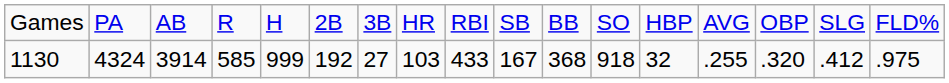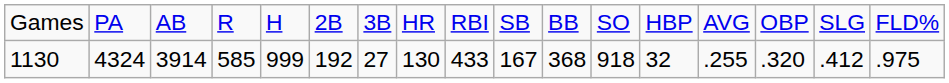 <table class="wikitable">
 <tr>
 <td>Games</td>
 <td><a href='#'>PA</a></td>
 <td><a href='#'>AB</a></td>
 <td><a href='#'>R</a></td>
 <td><a href='#'>H</a></td>
 <td><a href='#'>2B</a></td>
 <td><a href='#'>3B</a></td>
 <td><a href='#'>HR</a></td>
 <td><a href='#'>RBI</a></td>
 <td><a href='#'>SB</a></td>
 <td><a href='#'>BB</a></td>
 <td><a href='#'>SO</a></td>
 <td><a href='#'>HBP</a></td>
 <td><a href='#'>AVG</a></td>
 <td><a href='#'>OBP</a></td>
 <td><a href='#'>SLG</a></td>
 <td><a href='#'>FLD%</a></td>
 </tr>
 <tr>
 <td>1130</td>
 <td>4324</td>
 <td>3914</td>
 <td>585</td>
 <td>999</td>
 <td>192</td>
 <td>27</td>
-<td>103</td>
+<td>130</td>
 <td>433</td>
 <td>167</td>
 <td>368</td>
 <td>918</td>
 <td>32</td>
 <td>.255</td>
 <td>.320</td>
 <td>.412</td>
 <td>.975</td>
 </tr>
 </table>
